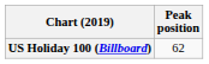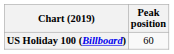 <table class="wikitable plainrowheaders">
 <tr>
 <th scope="col">Chart (2019)</th>
 <th scope="col">Peak<br>position</th>
 </tr>
 <tr>
 <th scope="row">US Holiday 100 (<a href='#'><em>Billboard</em></a>)</th>
-<td style="text-align:center;">62</td>
+<td style="text-align:center;">60</td>
 </tr>
 </table>
